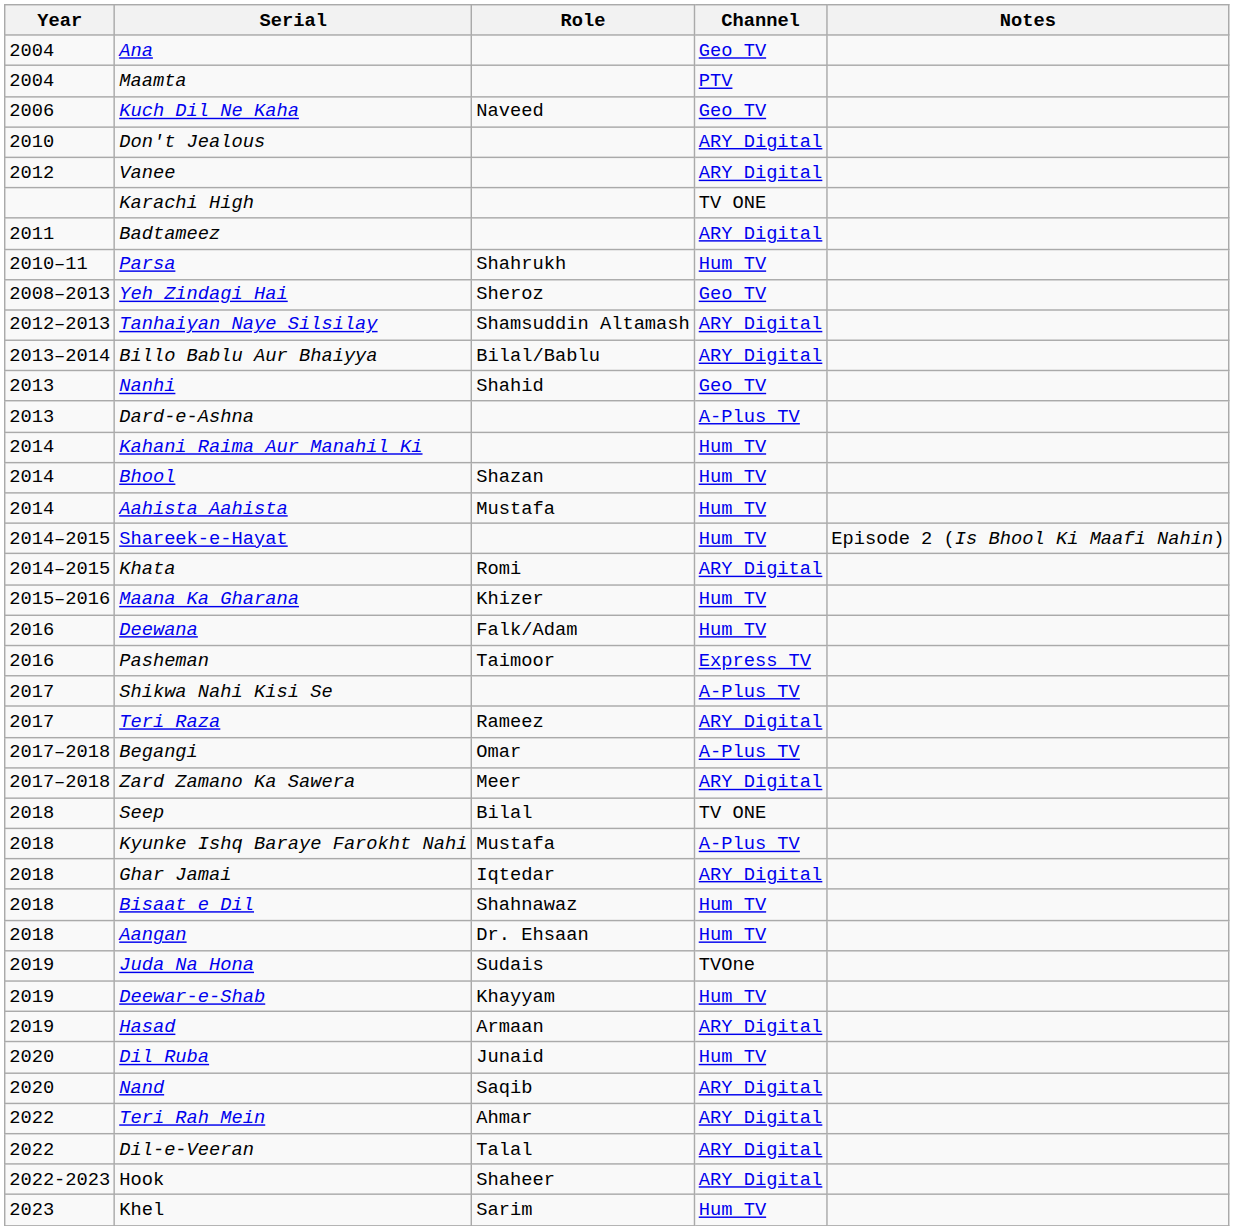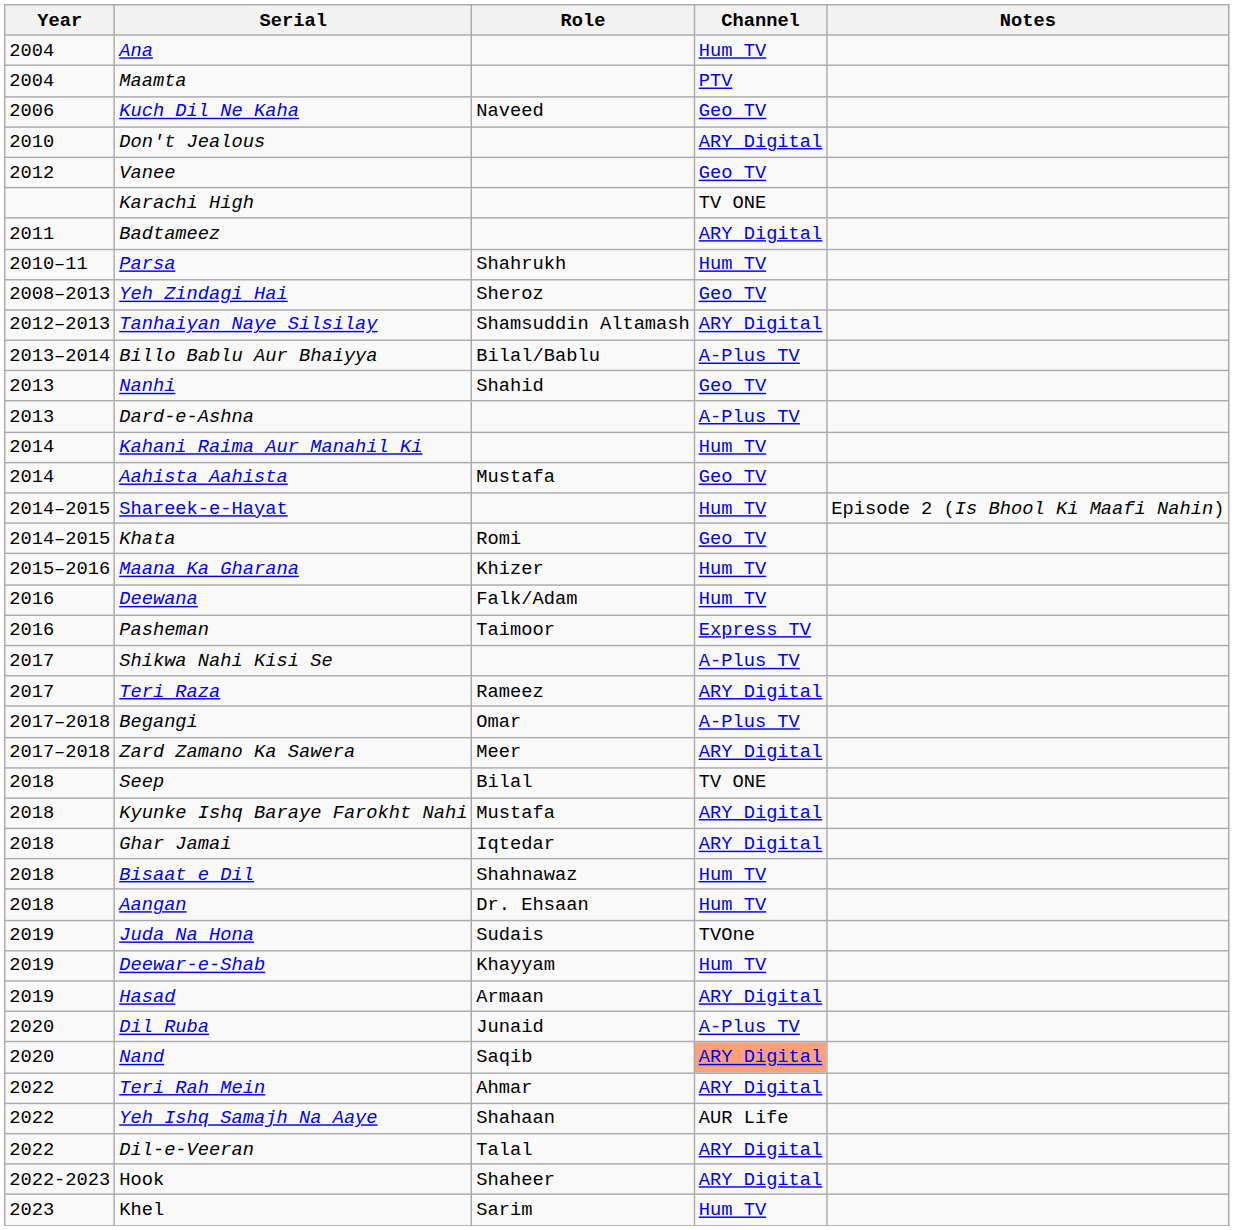 <table class="wikitable">
 <tr>
 <th>Year</th>
 <th>Serial</th>
 <th>Role</th>
 <th>Channel</th>
 <th>Notes</th>
 </tr>
 <tr>
 <td>2004</td>
 <td><em><a href='#'>Ana</a></em></td>
 <td></td>
-<td><a href='#'>Geo TV</a></td>
+<td><a href='#'>Hum TV</a></td>
 <td></td>
 </tr>
 <tr>
 <td>2004</td>
 <td><em>Maamta</em></td>
 <td></td>
 <td><a href='#'>PTV</a></td>
 <td></td>
 </tr>
 <tr>
 <td>2006</td>
 <td><em><a href='#'>Kuch Dil Ne Kaha</a></em></td>
 <td>Naveed</td>
 <td><a href='#'>Geo TV</a></td>
 <td></td>
 </tr>
 <tr>
 <td>2010</td>
 <td><em>Don't Jealous</em></td>
 <td></td>
 <td><a href='#'>ARY Digital</a></td>
 <td></td>
 </tr>
 <tr>
 <td>2012</td>
 <td><em>Vanee</em></td>
 <td></td>
-<td><a href='#'>ARY Digital</a></td>
+<td><a href='#'>Geo TV</a></td>
 <td></td>
 </tr>
 <tr>
 <td></td>
 <td><em>Karachi High</em></td>
 <td></td>
 <td>TV ONE</td>
 <td></td>
 </tr>
 <tr>
 <td>2011</td>
 <td><em>Badtameez</em></td>
 <td></td>
 <td><a href='#'>ARY Digital</a></td>
 <td></td>
 </tr>
 <tr>
 <td>2010–11</td>
 <td><em><a href='#'>Parsa</a></em></td>
 <td>Shahrukh</td>
 <td><a href='#'>Hum TV</a></td>
 <td></td>
 </tr>
 <tr>
 <td>2008–2013</td>
 <td><em><a href='#'>Yeh Zindagi Hai</a></em></td>
 <td>Sheroz</td>
 <td><a href='#'>Geo TV</a></td>
 <td></td>
 </tr>
 <tr>
 <td>2012–2013</td>
 <td><em><a href='#'>Tanhaiyan Naye Silsilay</a></em></td>
 <td>Shamsuddin Altamash</td>
 <td><a href='#'>ARY Digital</a></td>
 <td></td>
 </tr>
 <tr>
 <td>2013–2014</td>
 <td><em>Billo Bablu Aur Bhaiyya</em></td>
 <td>Bilal/Bablu</td>
-<td><a href='#'>ARY Digital</a></td>
+<td><a href='#'>A-Plus TV</a></td>
 <td></td>
 </tr>
 <tr>
 <td>2013</td>
 <td><em><a href='#'>Nanhi</a></em></td>
 <td>Shahid</td>
 <td><a href='#'>Geo TV</a></td>
 <td></td>
 </tr>
 <tr>
 <td>2013</td>
 <td><em>Dard-e-Ashna</em></td>
 <td></td>
 <td><a href='#'>A-Plus TV</a></td>
 <td></td>
 </tr>
 <tr>
 <td>2014</td>
 <td><em><a href='#'>Kahani Raima Aur Manahil Ki</a></em></td>
 <td></td>
 <td><a href='#'>Hum TV</a></td>
 <td></td>
 </tr>
 <tr>
 <td>2014</td>
-<td><em><a href='#'>Bhool</a></em></td>
-<td>Shazan</td>
-<td><a href='#'>Hum TV</a></td>
-<td></td>
-</tr>
-<tr>
-<td>2014</td>
 <td><em><a href='#'>Aahista Aahista</a></em></td>
 <td>Mustafa</td>
-<td><a href='#'>Hum TV</a></td>
+<td><a href='#'>Geo TV</a></td>
 <td></td>
 </tr>
 <tr>
 <td>2014–2015</td>
 <td><a href='#'>Shareek-e-Hayat</a></td>
 <td></td>
 <td><a href='#'>Hum TV</a></td>
 <td>Episode 2 (<em>Is Bhool Ki Maafi Nahin</em>)</td>
 </tr>
 <tr>
 <td>2014–2015</td>
 <td><em>Khata</em></td>
 <td>Romi</td>
-<td><a href='#'>ARY Digital</a></td>
+<td><a href='#'>Geo TV</a></td>
 <td></td>
 </tr>
 <tr>
 <td>2015–2016</td>
 <td><em><a href='#'>Maana Ka Gharana</a></em></td>
 <td>Khizer</td>
 <td><a href='#'>Hum TV</a></td>
 <td></td>
 </tr>
 <tr>
 <td>2016</td>
 <td><em><a href='#'>Deewana</a></em></td>
 <td>Falk/Adam</td>
 <td><a href='#'>Hum TV</a></td>
 <td></td>
 </tr>
 <tr>
 <td>2016</td>
 <td><em>Pasheman</em></td>
 <td>Taimoor</td>
 <td><a href='#'>Express TV</a></td>
 <td></td>
 </tr>
 <tr>
 <td>2017</td>
 <td><em>Shikwa Nahi Kisi Se</em></td>
 <td></td>
 <td><a href='#'>A-Plus TV</a></td>
 <td></td>
 </tr>
 <tr>
 <td>2017</td>
 <td><em><a href='#'>Teri Raza</a></em></td>
 <td>Rameez</td>
 <td><a href='#'>ARY Digital</a></td>
 <td></td>
 </tr>
 <tr>
 <td>2017–2018</td>
 <td><em>Begangi</em></td>
 <td>Omar</td>
 <td><a href='#'>A-Plus TV</a></td>
 <td></td>
 </tr>
 <tr>
 <td>2017–2018</td>
 <td><em>Zard Zamano Ka Sawera</em></td>
 <td>Meer</td>
 <td><a href='#'>ARY Digital</a></td>
 <td></td>
 </tr>
 <tr>
 <td>2018</td>
 <td><em>Seep</em></td>
 <td>Bilal</td>
 <td>TV ONE</td>
 <td></td>
 </tr>
 <tr>
 <td>2018</td>
 <td><em>Kyunke Ishq Baraye Farokht Nahi</em></td>
 <td>Mustafa</td>
-<td><a href='#'>A-Plus TV</a></td>
+<td><a href='#'>ARY Digital</a></td>
 <td></td>
 </tr>
 <tr>
 <td>2018</td>
 <td><em>Ghar Jamai</em></td>
 <td>Iqtedar</td>
 <td><a href='#'>ARY Digital</a></td>
 <td></td>
 </tr>
 <tr>
 <td>2018</td>
 <td><em><a href='#'>Bisaat e Dil</a></em></td>
 <td>Shahnawaz</td>
 <td><a href='#'>Hum TV</a></td>
 <td></td>
 </tr>
 <tr>
 <td>2018</td>
 <td><em><a href='#'>Aangan</a></em></td>
 <td>Dr. Ehsaan</td>
 <td><a href='#'>Hum TV</a></td>
 <td></td>
 </tr>
 <tr>
 <td>2019</td>
 <td><em><a href='#'>Juda Na Hona</a></em></td>
 <td>Sudais</td>
 <td>TVOne</td>
 <td></td>
 </tr>
 <tr>
 <td>2019</td>
 <td><em><a href='#'>Deewar-e-Shab</a></em></td>
 <td>Khayyam</td>
 <td><a href='#'>Hum TV</a></td>
 <td></td>
 </tr>
 <tr>
 <td>2019</td>
 <td><em><a href='#'>Hasad</a></em></td>
 <td>Armaan</td>
 <td><a href='#'>ARY Digital</a></td>
 <td></td>
 </tr>
 <tr>
 <td>2020</td>
 <td><em><a href='#'>Dil Ruba</a></em></td>
 <td>Junaid</td>
-<td><a href='#'>Hum TV</a></td>
+<td><a href='#'>A-Plus TV</a></td>
 <td></td>
 </tr>
 <tr>
 <td>2020</td>
 <td><em><a href='#'>Nand</a></em></td>
 <td>Saqib</td>
-<td><a href='#'>ARY Digital</a></td>
+<td style="background: lightsalmon;"><a href='#'>ARY Digital</a></td>
 <td></td>
 </tr>
 <tr>
 <td>2022</td>
 <td><em><a href='#'>Teri Rah Mein</a></em></td>
 <td>Ahmar</td>
 <td><a href='#'>ARY Digital</a></td>
+<td></td>
+</tr>
+<tr>
+<td>2022</td>
+<td><em><a href='#'>Yeh Ishq Samajh Na Aaye</a></em></td>
+<td>Shahaan</td>
+<td>AUR Life</td>
 <td></td>
 </tr>
 <tr>
 <td>2022</td>
 <td><em>Dil-e-Veeran</em></td>
 <td>Talal</td>
 <td><a href='#'>ARY Digital</a></td>
 <td></td>
 </tr>
 <tr>
 <td>2022-2023</td>
 <td>Hook</td>
 <td>Shaheer</td>
 <td><a href='#'>ARY Digital</a></td>
 <td></td>
 </tr>
 <tr>
 <td>2023</td>
 <td>Khel</td>
 <td>Sarim</td>
 <td><a href='#'>Hum TV</a></td>
 <td></td>
 </tr>
 </table>
